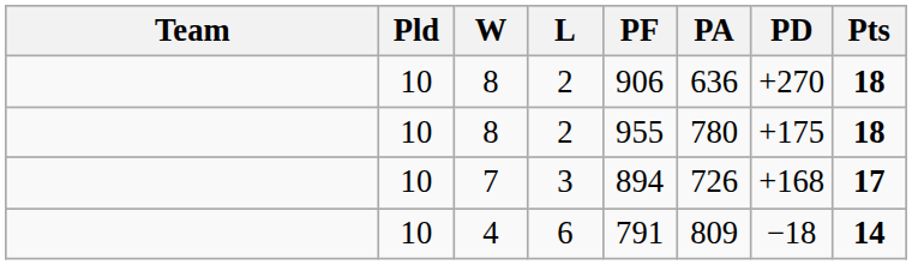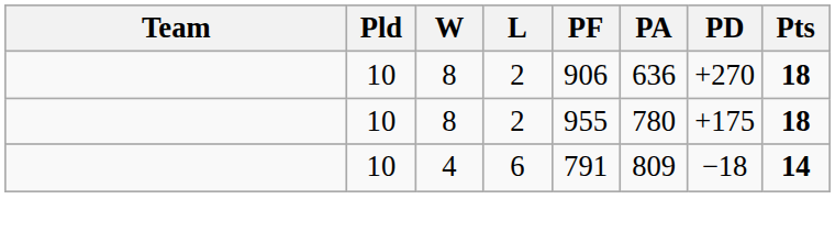 <table class=wikitable style="text-align:center">
 <tr>
 <th width=180>Team</th>
 <th width=30>Pld</th>
 <th width=30>W</th>
 <th width=30>L</th>
 <th width=30>PF</th>
 <th width=30>PA</th>
 <th width=30>PD</th>
 <th width=30>Pts</th>
 </tr>
 <tr>
 <td align="left"></td>
 <td>10</td>
 <td>8</td>
 <td>2</td>
 <td>906</td>
 <td>636</td>
 <td>+270</td>
 <td><strong>18</strong></td>
 </tr>
 <tr>
 <td align="left"></td>
 <td>10</td>
 <td>8</td>
 <td>2</td>
 <td>955</td>
 <td>780</td>
 <td>+175</td>
 <td><strong>18</strong></td>
 </tr>
 <tr>
 <td align="left"></td>
 <td>10</td>
-<td>7</td>
-<td>3</td>
-<td>894</td>
-<td>726</td>
-<td>+168</td>
-<td><strong>17</strong></td>
-</tr>
-<tr>
-<td align="left"></td>
-<td>10</td>
 <td>4</td>
 <td>6</td>
 <td>791</td>
 <td>809</td>
 <td>−18</td>
 <td><strong>14</strong></td>
 </tr>
 </table>
